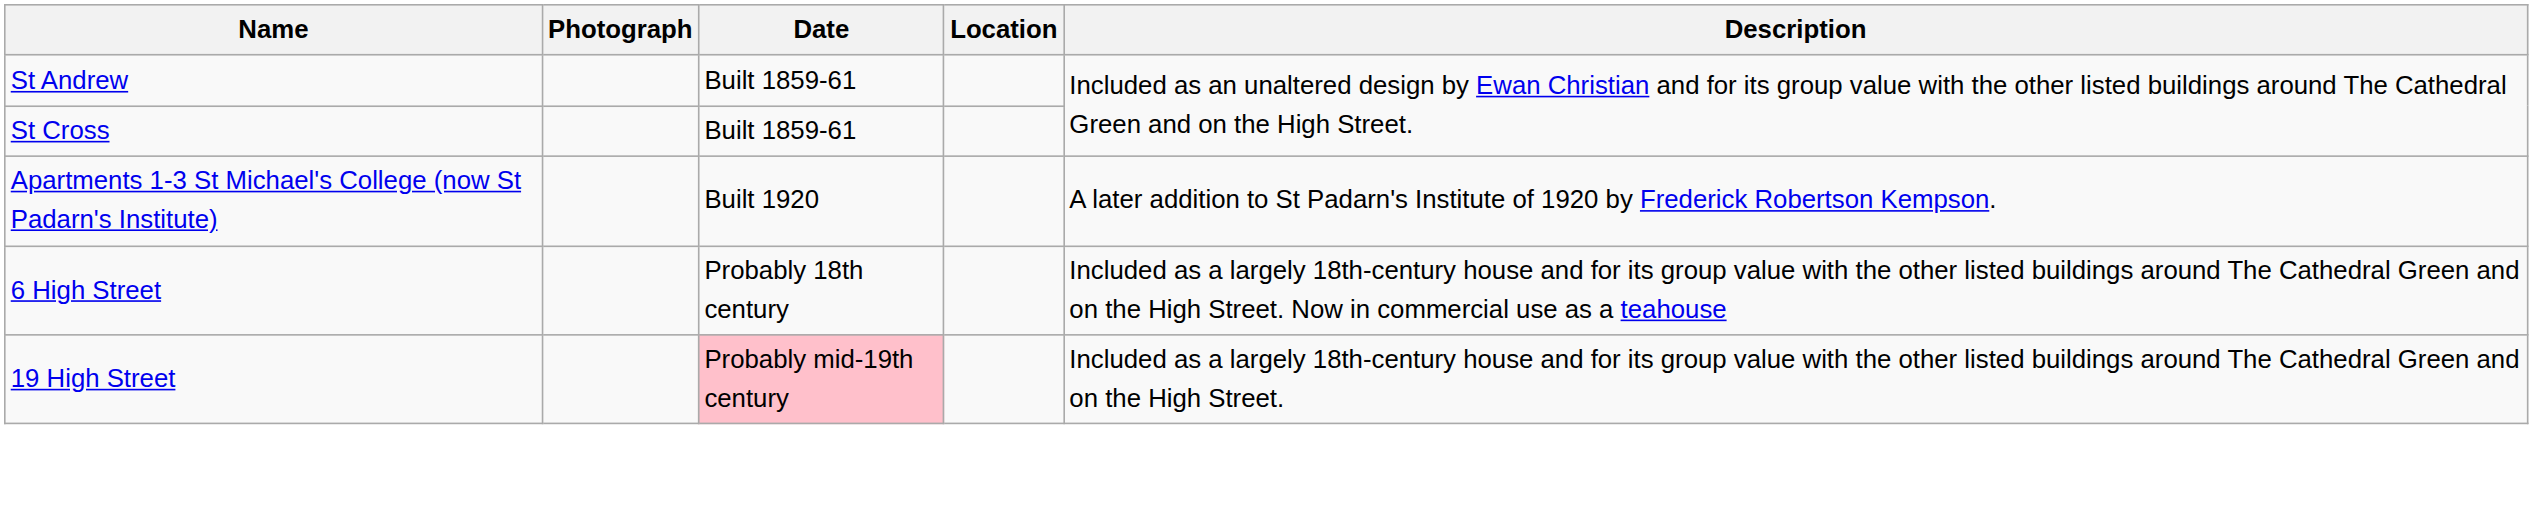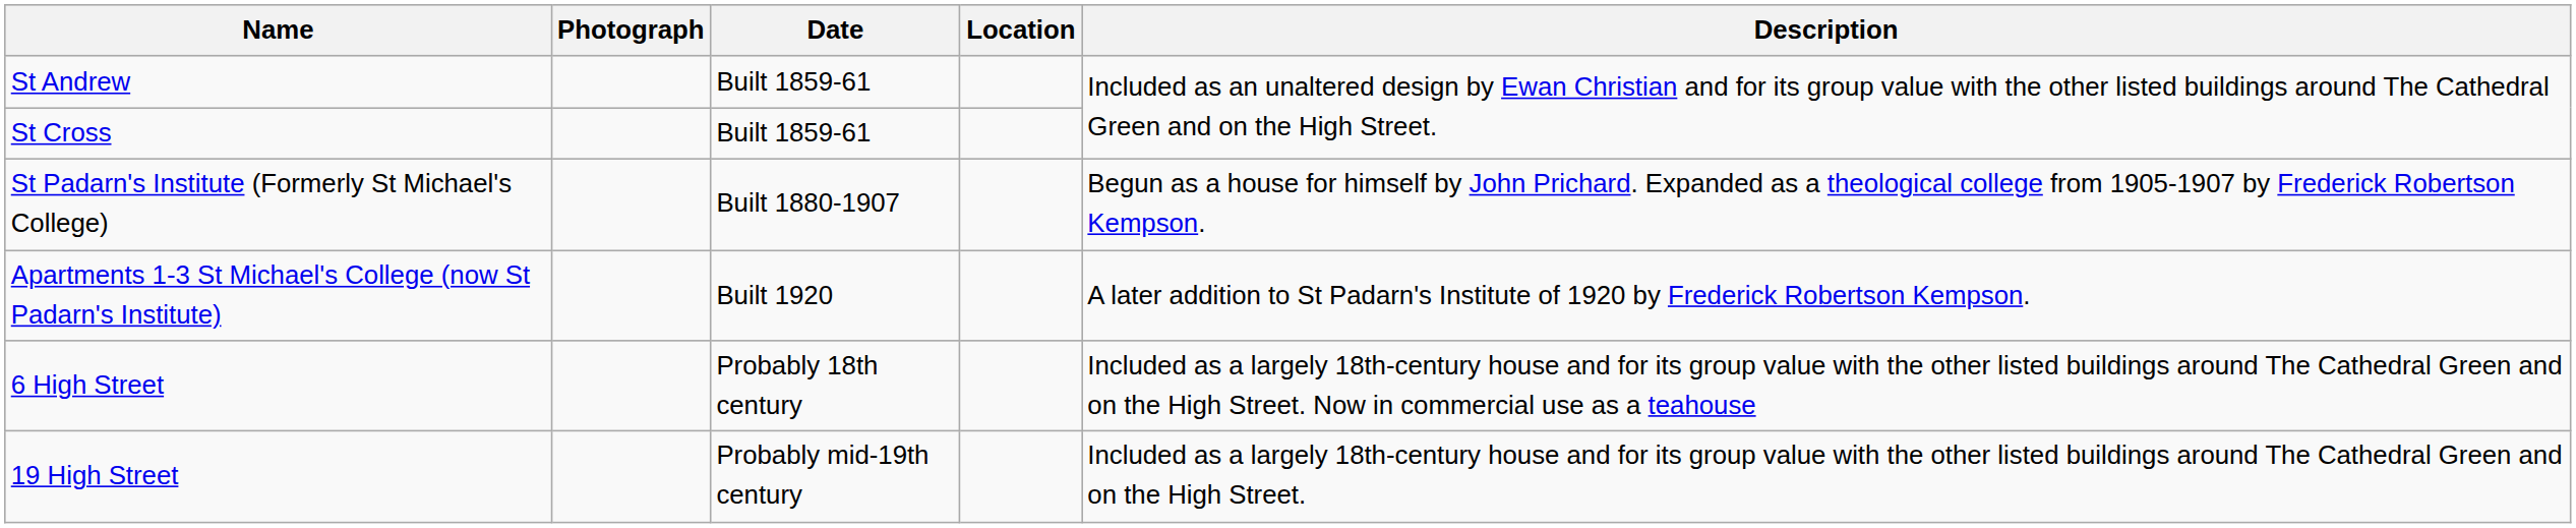 <table class="wikitable sortable" style="border:0px;text-align:left;line-height:150%;">
 <tr>
 <th>Name</th>
 <th class="unsortable">Photograph</th>
 <th class="unsortable">Date</th>
 <th class="unsortable">Location</th>
 <th class="unsortable">Description</th>
 </tr>
 <tr>
 <td><a href='#'>St Andrew</a></td>
 <td></td>
 <td>Built 1859-61</td>
 <td><small></small></td>
 <td rowspan="2">Included as an unaltered design by <a href='#'>Ewan Christian</a> and for its group value with the other listed buildings around The Cathedral Green and on the High Street.</td>
 </tr>
 <tr>
 <td><a href='#'>St Cross</a></td>
 <td></td>
 <td>Built 1859-61</td>
 <td><small></small></td>
 </tr>
 <tr>
+<td><a href='#'>St Padarn's Institute</a> (Formerly St Michael's College)</td>
+<td></td>
+<td>Built 1880-1907</td>
+<td><small></small></td>
+<td>Begun as a house for himself by <a href='#'>John Prichard</a>. Expanded as a <a href='#'>theological college</a> from 1905-1907 by <a href='#'>Frederick Robertson Kempson</a>.</td>
+</tr>
+<tr>
 <td><a href='#'>Apartments 1-3 St Michael's College (now St Padarn's Institute)</a></td>
 <td></td>
 <td>Built 1920</td>
 <td><small></small></td>
 <td>A later addition to St Padarn's Institute of 1920 by <a href='#'>Frederick Robertson Kempson</a>.</td>
 </tr>
 <tr>
 <td><a href='#'>6 High Street</a></td>
 <td></td>
 <td>Probably 18th century</td>
 <td><small></small></td>
 <td>Included as a largely 18th-century house and for its group value with the other listed buildings around The Cathedral Green and on the High Street. Now in commercial use as a <a href='#'>teahouse</a></td>
 </tr>
 <tr>
 <td><a href='#'>19 High Street</a></td>
 <td></td>
-<td style="background: pink;">Probably mid-19th century</td>
+<td>Probably mid-19th century</td>
 <td><small></small></td>
 <td>Included as a largely 18th-century house and for its group value with the other listed buildings around The Cathedral Green and on the High Street.</td>
 </tr>
 <tr>
 </tr>
 </table>
